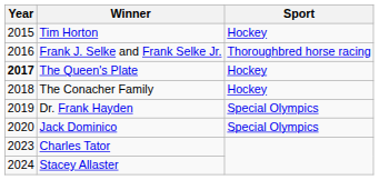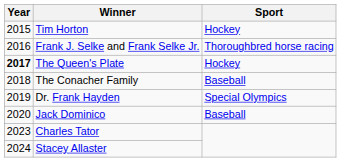 <table class="wikitable sortable">
 <tr>
 <th>Year</th>
 <th>Winner</th>
 <th>Sport</th>
 </tr>
 <tr>
 <td>2015</td>
 <td><a href='#'>Tim Horton</a></td>
 <td><a href='#'>Hockey</a></td>
 </tr>
 <tr>
 <td>2016</td>
 <td><a href='#'>Frank J. Selke</a> and <a href='#'>Frank Selke Jr.</a></td>
 <td><a href='#'>Thoroughbred horse racing</a></td>
 </tr>
 <tr>
 <td><strong>2017</strong></td>
 <td><a href='#'>The Queen's Plate</a></td>
 <td><a href='#'>Hockey</a></td>
 </tr>
 <tr>
 <td>2018</td>
 <td>The Conacher Family</td>
-<td><a href='#'>Hockey</a></td>
+<td><a href='#'>Baseball</a></td>
 </tr>
 <tr>
 <td>2019</td>
 <td>Dr. <a href='#'>Frank Hayden</a></td>
 <td><a href='#'>Special Olympics</a></td>
 </tr>
 <tr>
 <td>2020</td>
 <td><a href='#'>Jack Dominico</a></td>
-<td><a href='#'>Special Olympics</a></td>
+<td><a href='#'>Baseball</a></td>
 </tr>
 <tr>
 <td>2023</td>
 <td><a href='#'>Charles Tator</a></td>
 </tr>
 <tr>
 <td>2024</td>
 <td><a href='#'>Stacey Allaster</a></td>
 </tr>
 </table>
